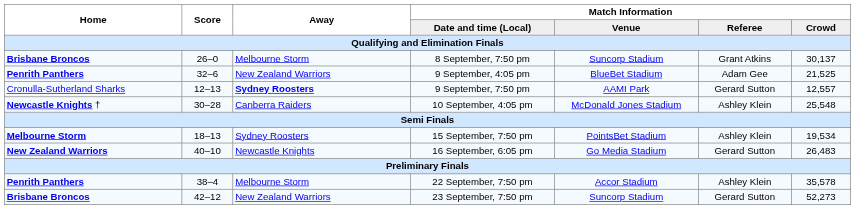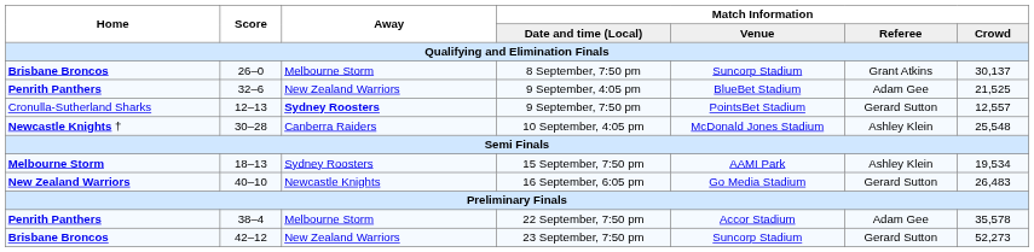 <table cellspacing="0" cellpadding="3" border="1" style="border-collapse:collapse; font-size:90%; text-align:center; width:100%;">
 <tr>
 <th rowspan="2" style="width:21%;">Home</th>
 <th rowspan="2" style="width:6%;">Score</th>
 <th rowspan="2" style="width:21%;">Away</th>
 <th colspan="6">Match Information</th>
 </tr>
 <tr style="background:#efefef;">
 <th width="17%">Date and time (Local)</th>
 <th width="17%">Venue</th>
 <th width="11%">Referee</th>
 <th width="7%">Crowd</th>
 </tr>
 <tr style="background:#d0e7ff;">
 <td colspan="7"><strong>Qualifying and Elimination Finals</strong></td>
 </tr>
 <tr style="background:#f5faff;">
 <td align="left"> <strong><a href='#'>Brisbane Broncos</a></strong></td>
 <td>26–0</td>
 <td align="left"> <a href='#'>Melbourne Storm</a></td>
 <td>8 September, 7:50 pm</td>
 <td><a href='#'>Suncorp Stadium</a></td>
 <td>Grant Atkins</td>
 <td>30,137</td>
 </tr>
 <tr style="background:#f5faff;">
 <td align="left"> <strong><a href='#'>Penrith Panthers</a></strong></td>
 <td>32–6</td>
 <td align="left"> <a href='#'>New Zealand Warriors</a></td>
 <td>9 September, 4:05 pm</td>
 <td><a href='#'>BlueBet Stadium</a></td>
 <td>Adam Gee</td>
 <td>21,525</td>
 </tr>
 <tr style="background:#f5faff;">
 <td align="left"> <a href='#'>Cronulla-Sutherland Sharks</a></td>
 <td>12–13</td>
 <td align="left"> <strong><a href='#'>Sydney Roosters</a></strong></td>
 <td>9 September, 7:50 pm</td>
-<td><a href='#'>AAMI Park</a></td>
+<td><a href='#'>PointsBet Stadium</a></td>
 <td>Gerard Sutton</td>
 <td>12,557</td>
 </tr>
 <tr style="background:#f5faff;">
 <td align="left"> <strong><a href='#'>Newcastle Knights</a></strong> †</td>
 <td>30–28</td>
 <td align="left"> <a href='#'>Canberra Raiders</a></td>
 <td>10 September, 4:05 pm</td>
 <td><a href='#'>McDonald Jones Stadium</a></td>
 <td>Ashley Klein</td>
 <td>25,548</td>
 </tr>
 <tr style="background:#d0e7ff;">
 <td colspan="7"><strong>Semi Finals</strong></td>
 </tr>
 <tr style="background:#f5faff;">
 <td align="left"> <strong><a href='#'>Melbourne Storm</a></strong></td>
 <td>18–13</td>
 <td align="left"> <a href='#'>Sydney Roosters</a></td>
 <td>15 September, 7:50 pm</td>
-<td><a href='#'>PointsBet Stadium</a></td>
+<td><a href='#'>AAMI Park</a></td>
 <td>Ashley Klein</td>
 <td>19,534</td>
 </tr>
 <tr style="background:#f5faff;">
 <td align="left"> <strong><a href='#'>New Zealand Warriors</a></strong></td>
 <td>40–10</td>
 <td align="left"> <a href='#'>Newcastle Knights</a></td>
 <td>16 September, 6:05 pm</td>
 <td><a href='#'>Go Media Stadium</a></td>
 <td>Gerard Sutton</td>
 <td>26,483</td>
 </tr>
 <tr style="background:#d0e7ff;">
 <td colspan="7"><strong>Preliminary Finals</strong></td>
 </tr>
 <tr style="background:#f5faff;">
 <td align="left"> <strong><a href='#'>Penrith Panthers</a></strong></td>
 <td>38–4</td>
 <td align="left"> <a href='#'>Melbourne Storm</a></td>
 <td>22 September, 7:50 pm</td>
 <td><a href='#'>Accor Stadium</a></td>
-<td>Ashley Klein</td>
+<td>Adam Gee</td>
 <td>35,578</td>
 </tr>
 <tr style="background:#f5faff;">
 <td align="left"> <strong><a href='#'>Brisbane Broncos</a></strong></td>
 <td>42–12</td>
 <td align="left"> <a href='#'>New Zealand Warriors</a></td>
 <td>23 September, 7:50 pm</td>
 <td><a href='#'>Suncorp Stadium</a></td>
 <td>Gerard Sutton</td>
 <td>52,273</td>
 </tr>
 </table>
